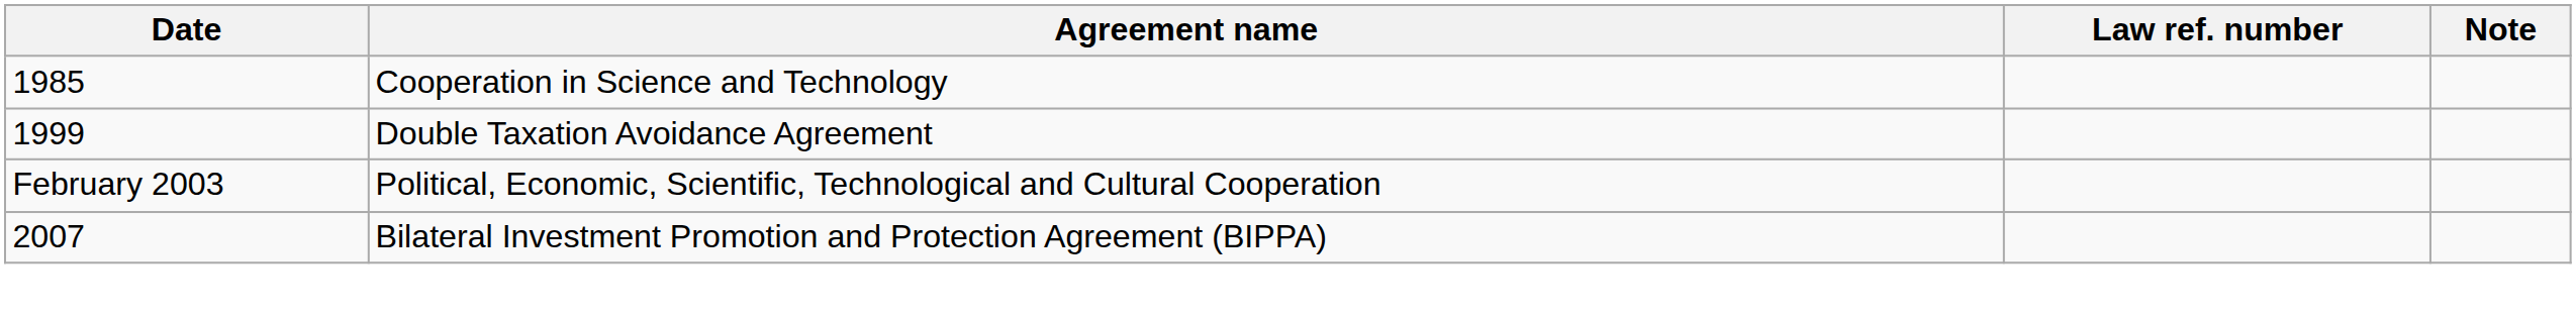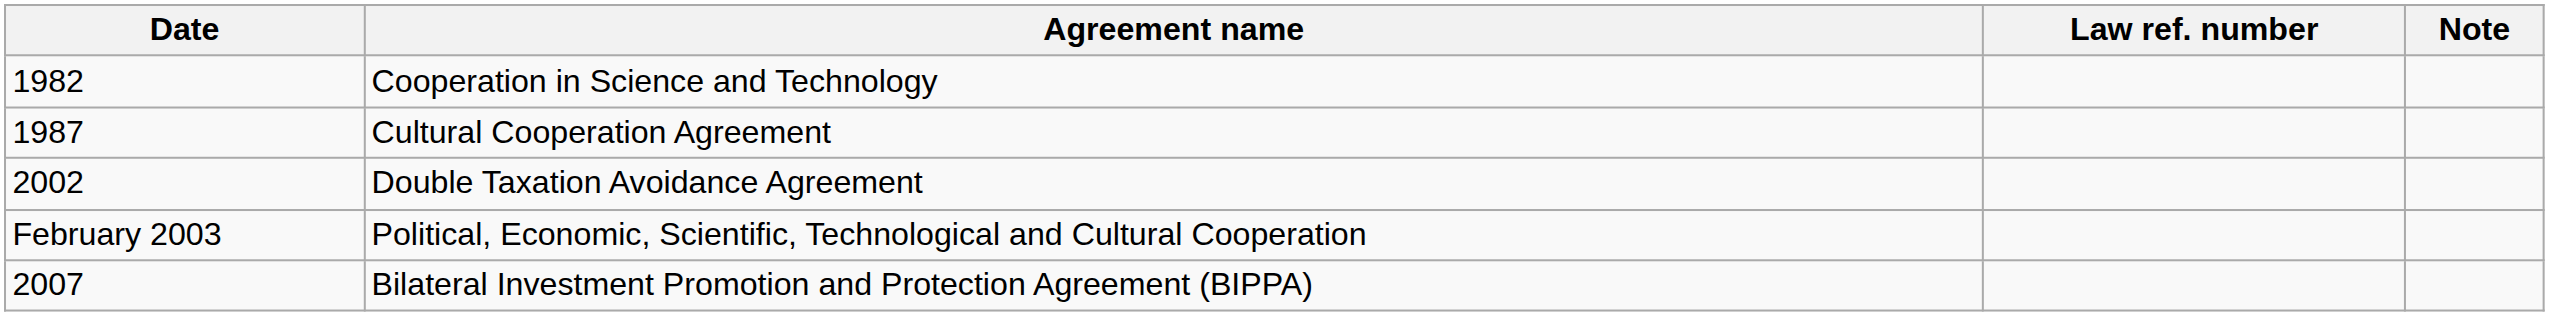 <table class="wikitable sortable" width="100%">
 <tr>
 <th class="unsortable">Date</th>
 <th>Agreement name</th>
 <th>Law ref. number</th>
 <th>Note</th>
 </tr>
 <tr>
-<td>1985</td>
+<td>1982</td>
 <td>Cooperation in Science and Technology</td>
 <td></td>
 <td></td>
 </tr>
 <tr>
-<td>1999</td>
+<td>1987</td>
+<td>Cultural Cooperation Agreement</td>
+<td></td>
+<td></td>
+</tr>
+<tr>
+<td>2002</td>
 <td>Double Taxation Avoidance Agreement</td>
 <td></td>
 <td></td>
 </tr>
 <tr>
 <td>February 2003</td>
 <td>Political, Economic, Scientific, Technological and Cultural Cooperation</td>
 <td></td>
 <td></td>
 </tr>
 <tr>
 <td>2007</td>
 <td>Bilateral Investment Promotion and Protection Agreement (BIPPA)</td>
 <td></td>
 <td></td>
 </tr>
 </table>
